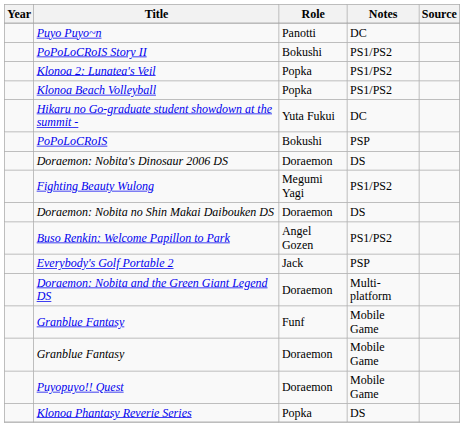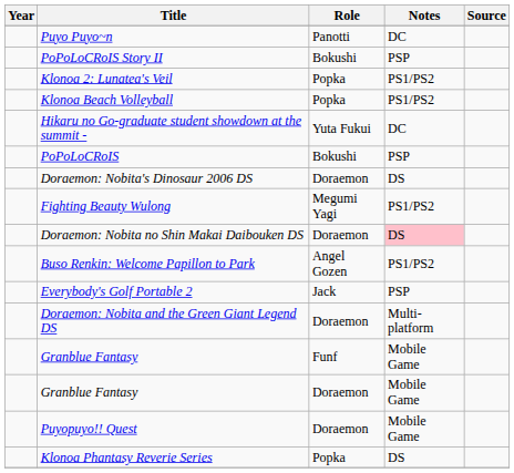 <table class="wikitable sortable plainrowheaders">
 <tr>
 <th>Year</th>
 <th>Title</th>
 <th>Role</th>
 <th class="unsortable">Notes</th>
 <th class="unsortable">Source</th>
 </tr>
 <tr>
 </tr>
 <tr>
 <td></td>
 <td><em><a href='#'>Puyo Puyo~n</a></em></td>
 <td>Panotti</td>
 <td>DC</td>
 <td></td>
 </tr>
 <tr>
 <td></td>
 <td><em> <a href='#'>PoPoLoCRoIS Story II</a></em></td>
 <td>Bokushi</td>
-<td>PS1/PS2</td>
+<td>PSP</td>
 <td></td>
 </tr>
 <tr>
 <td></td>
 <td><em><a href='#'>Klonoa 2: Lunatea's Veil</a></em></td>
 <td>Popka</td>
 <td>PS1/PS2</td>
 <td></td>
 </tr>
 <tr>
 <td></td>
 <td><em><a href='#'>Klonoa Beach Volleyball</a></em></td>
 <td>Popka</td>
 <td>PS1/PS2</td>
 <td></td>
 </tr>
 <tr>
 <td></td>
 <td><em><a href='#'>Hikaru no Go-graduate student showdown at the summit -</a></em></td>
 <td>Yuta Fukui</td>
 <td>DC</td>
 <td></td>
 </tr>
 <tr>
 <td></td>
 <td><em><a href='#'>PoPoLoCRoIS</a></em></td>
 <td>Bokushi</td>
 <td>PSP</td>
 <td></td>
 </tr>
 <tr>
 <td></td>
 <td><em>Doraemon: Nobita's Dinosaur 2006 DS</em></td>
 <td>Doraemon</td>
 <td>DS</td>
 <td></td>
 </tr>
 <tr>
 <td></td>
 <td><em><a href='#'>Fighting Beauty Wulong</a></em></td>
 <td>Megumi Yagi</td>
 <td>PS1/PS2</td>
 <td></td>
 </tr>
 <tr>
 <td></td>
 <td><em>Doraemon: Nobita no Shin Makai Daibouken DS</em></td>
 <td>Doraemon</td>
-<td>DS</td>
+<td style="background: pink;">DS</td>
 <td></td>
 </tr>
 <tr>
 <td></td>
 <td><em><a href='#'>Buso Renkin: Welcome Papillon to Park</a></em></td>
 <td>Angel Gozen</td>
 <td>PS1/PS2</td>
 <td></td>
 </tr>
 <tr>
 <td></td>
 <td><em><a href='#'>Everybody's Golf Portable 2</a></em></td>
 <td>Jack</td>
 <td>PSP</td>
 <td></td>
 </tr>
 <tr>
 <td></td>
 <td><em><a href='#'>Doraemon: Nobita and the Green Giant Legend DS</a></em></td>
 <td>Doraemon</td>
 <td>Multi-platform</td>
 <td></td>
 </tr>
 <tr>
 <td></td>
 <td><em><a href='#'>Granblue Fantasy</a></em></td>
 <td>Funf</td>
 <td>Mobile Game</td>
 <td></td>
 </tr>
 <tr>
 <td></td>
 <td><em>Granblue Fantasy</em></td>
 <td>Doraemon</td>
 <td>Mobile Game</td>
 <td></td>
 </tr>
 <tr>
 <td></td>
 <td><em><a href='#'>Puyopuyo!! Quest</a></em></td>
 <td>Doraemon</td>
 <td>Mobile Game</td>
 <td></td>
 </tr>
 <tr>
 <td></td>
 <td><em><a href='#'>Klonoa Phantasy Reverie Series</a></em></td>
 <td>Popka</td>
 <td>DS</td>
 <td></td>
 </tr>
 <tr>
 </tr>
 </table>
